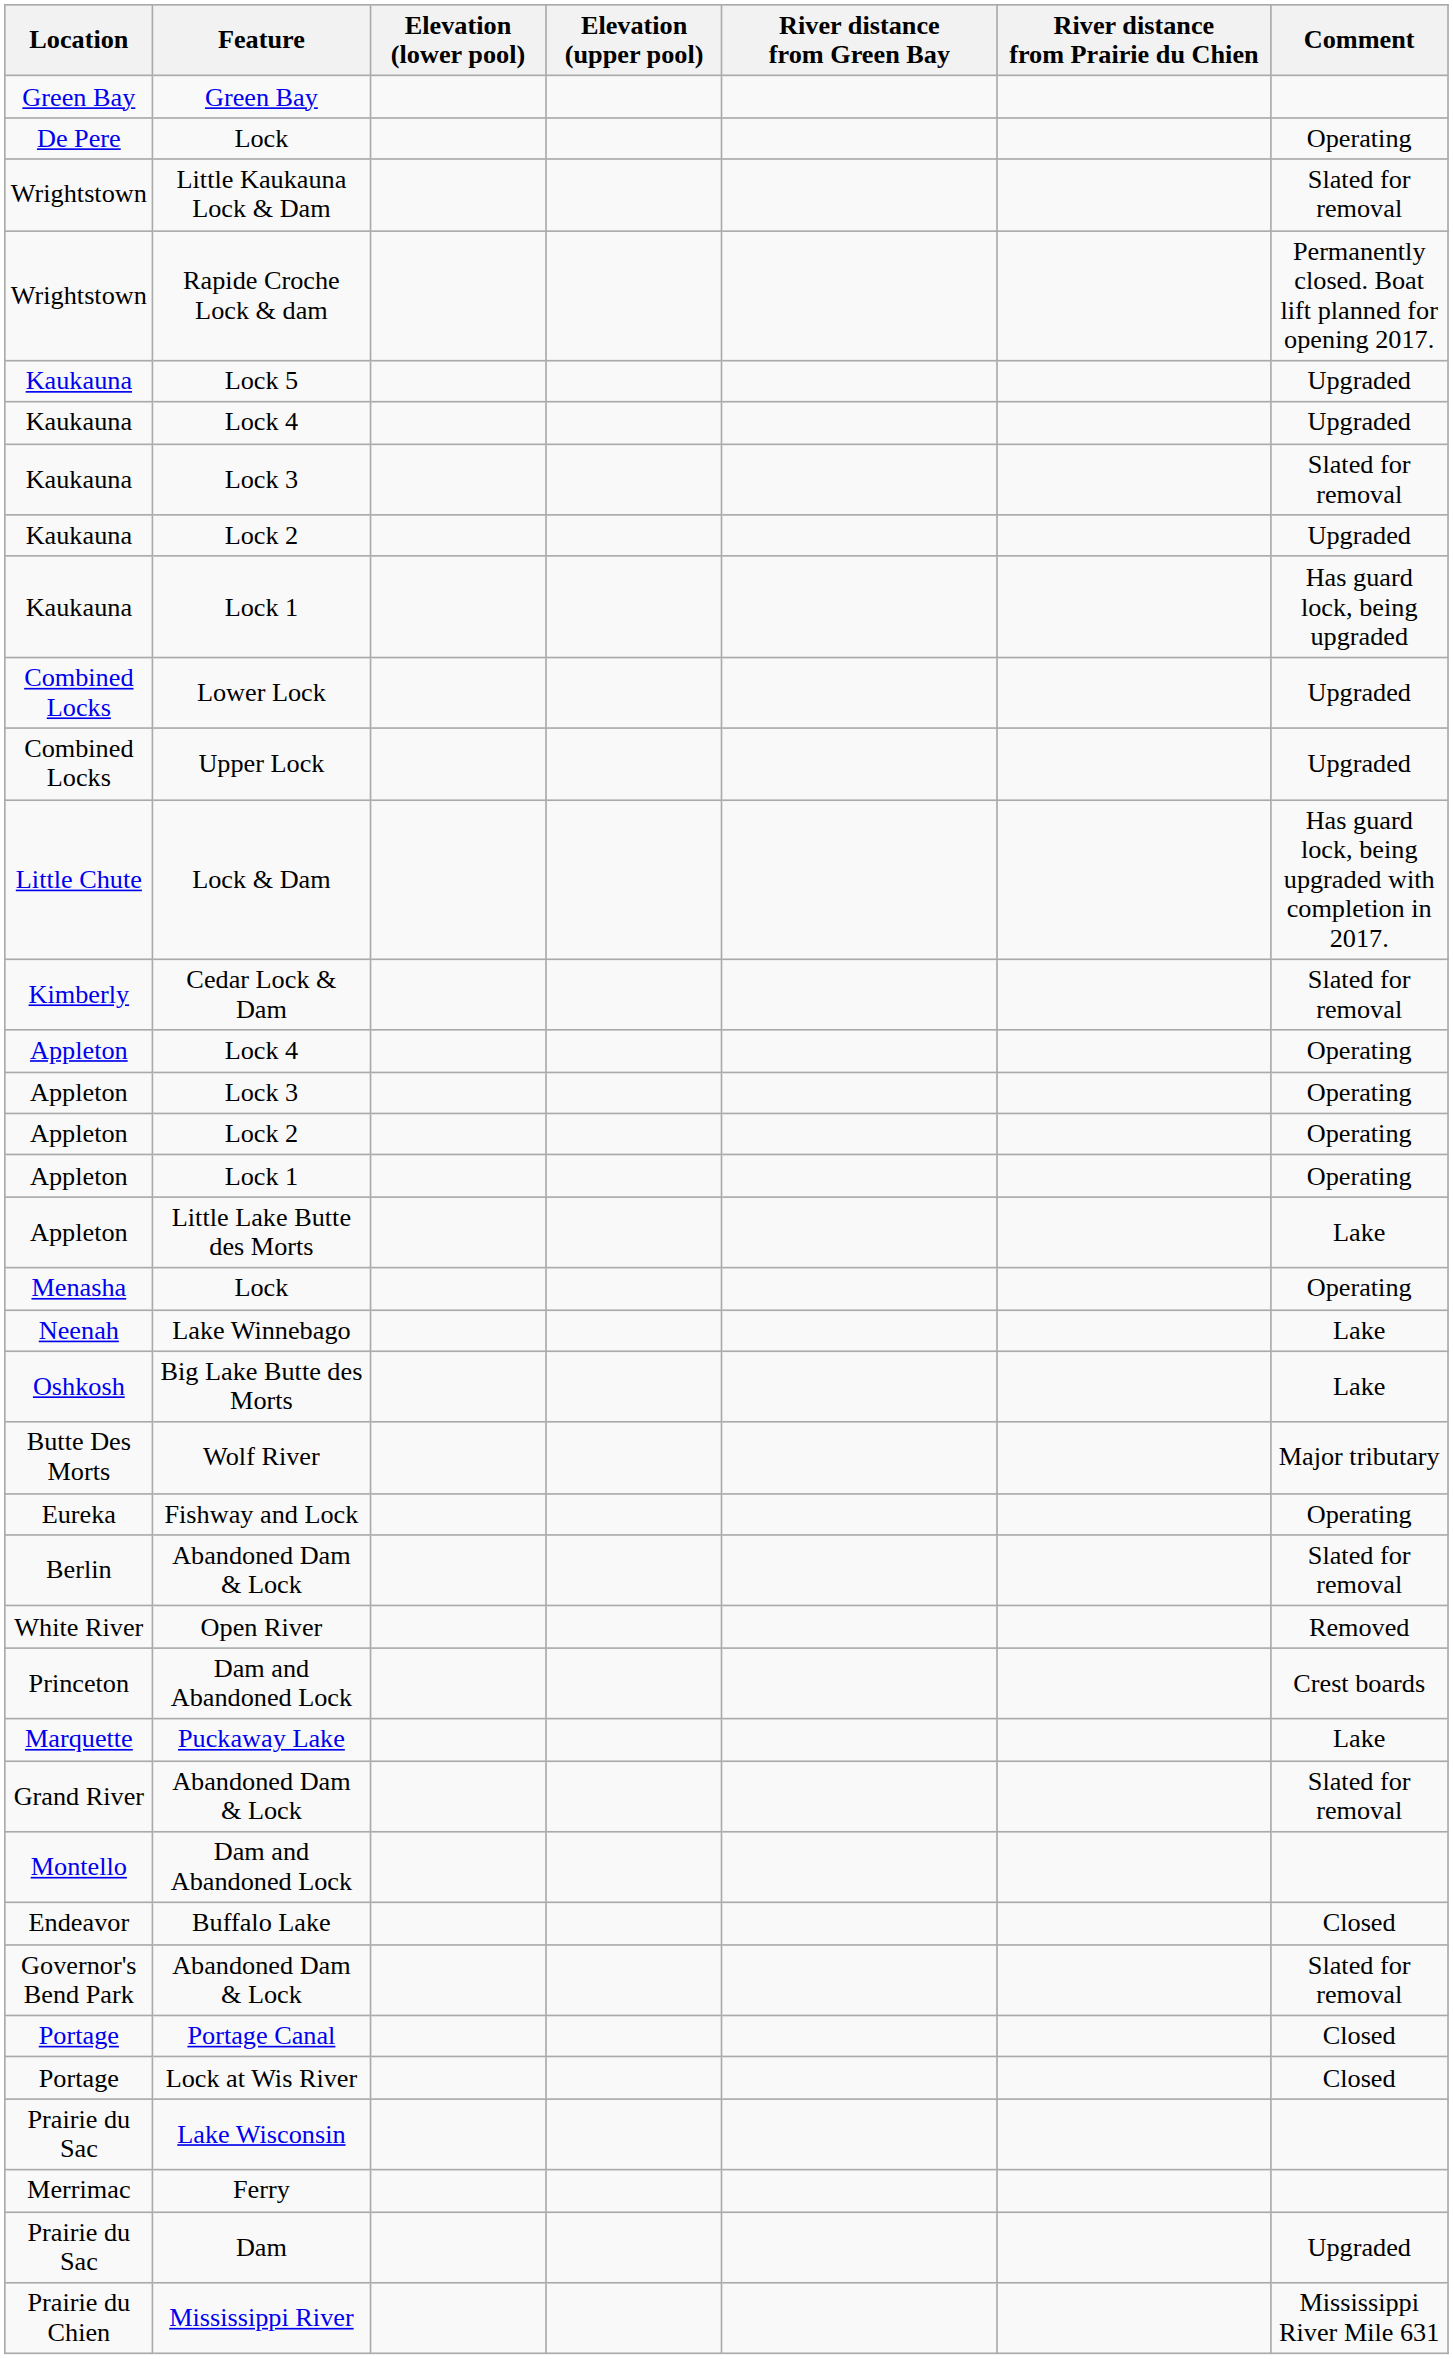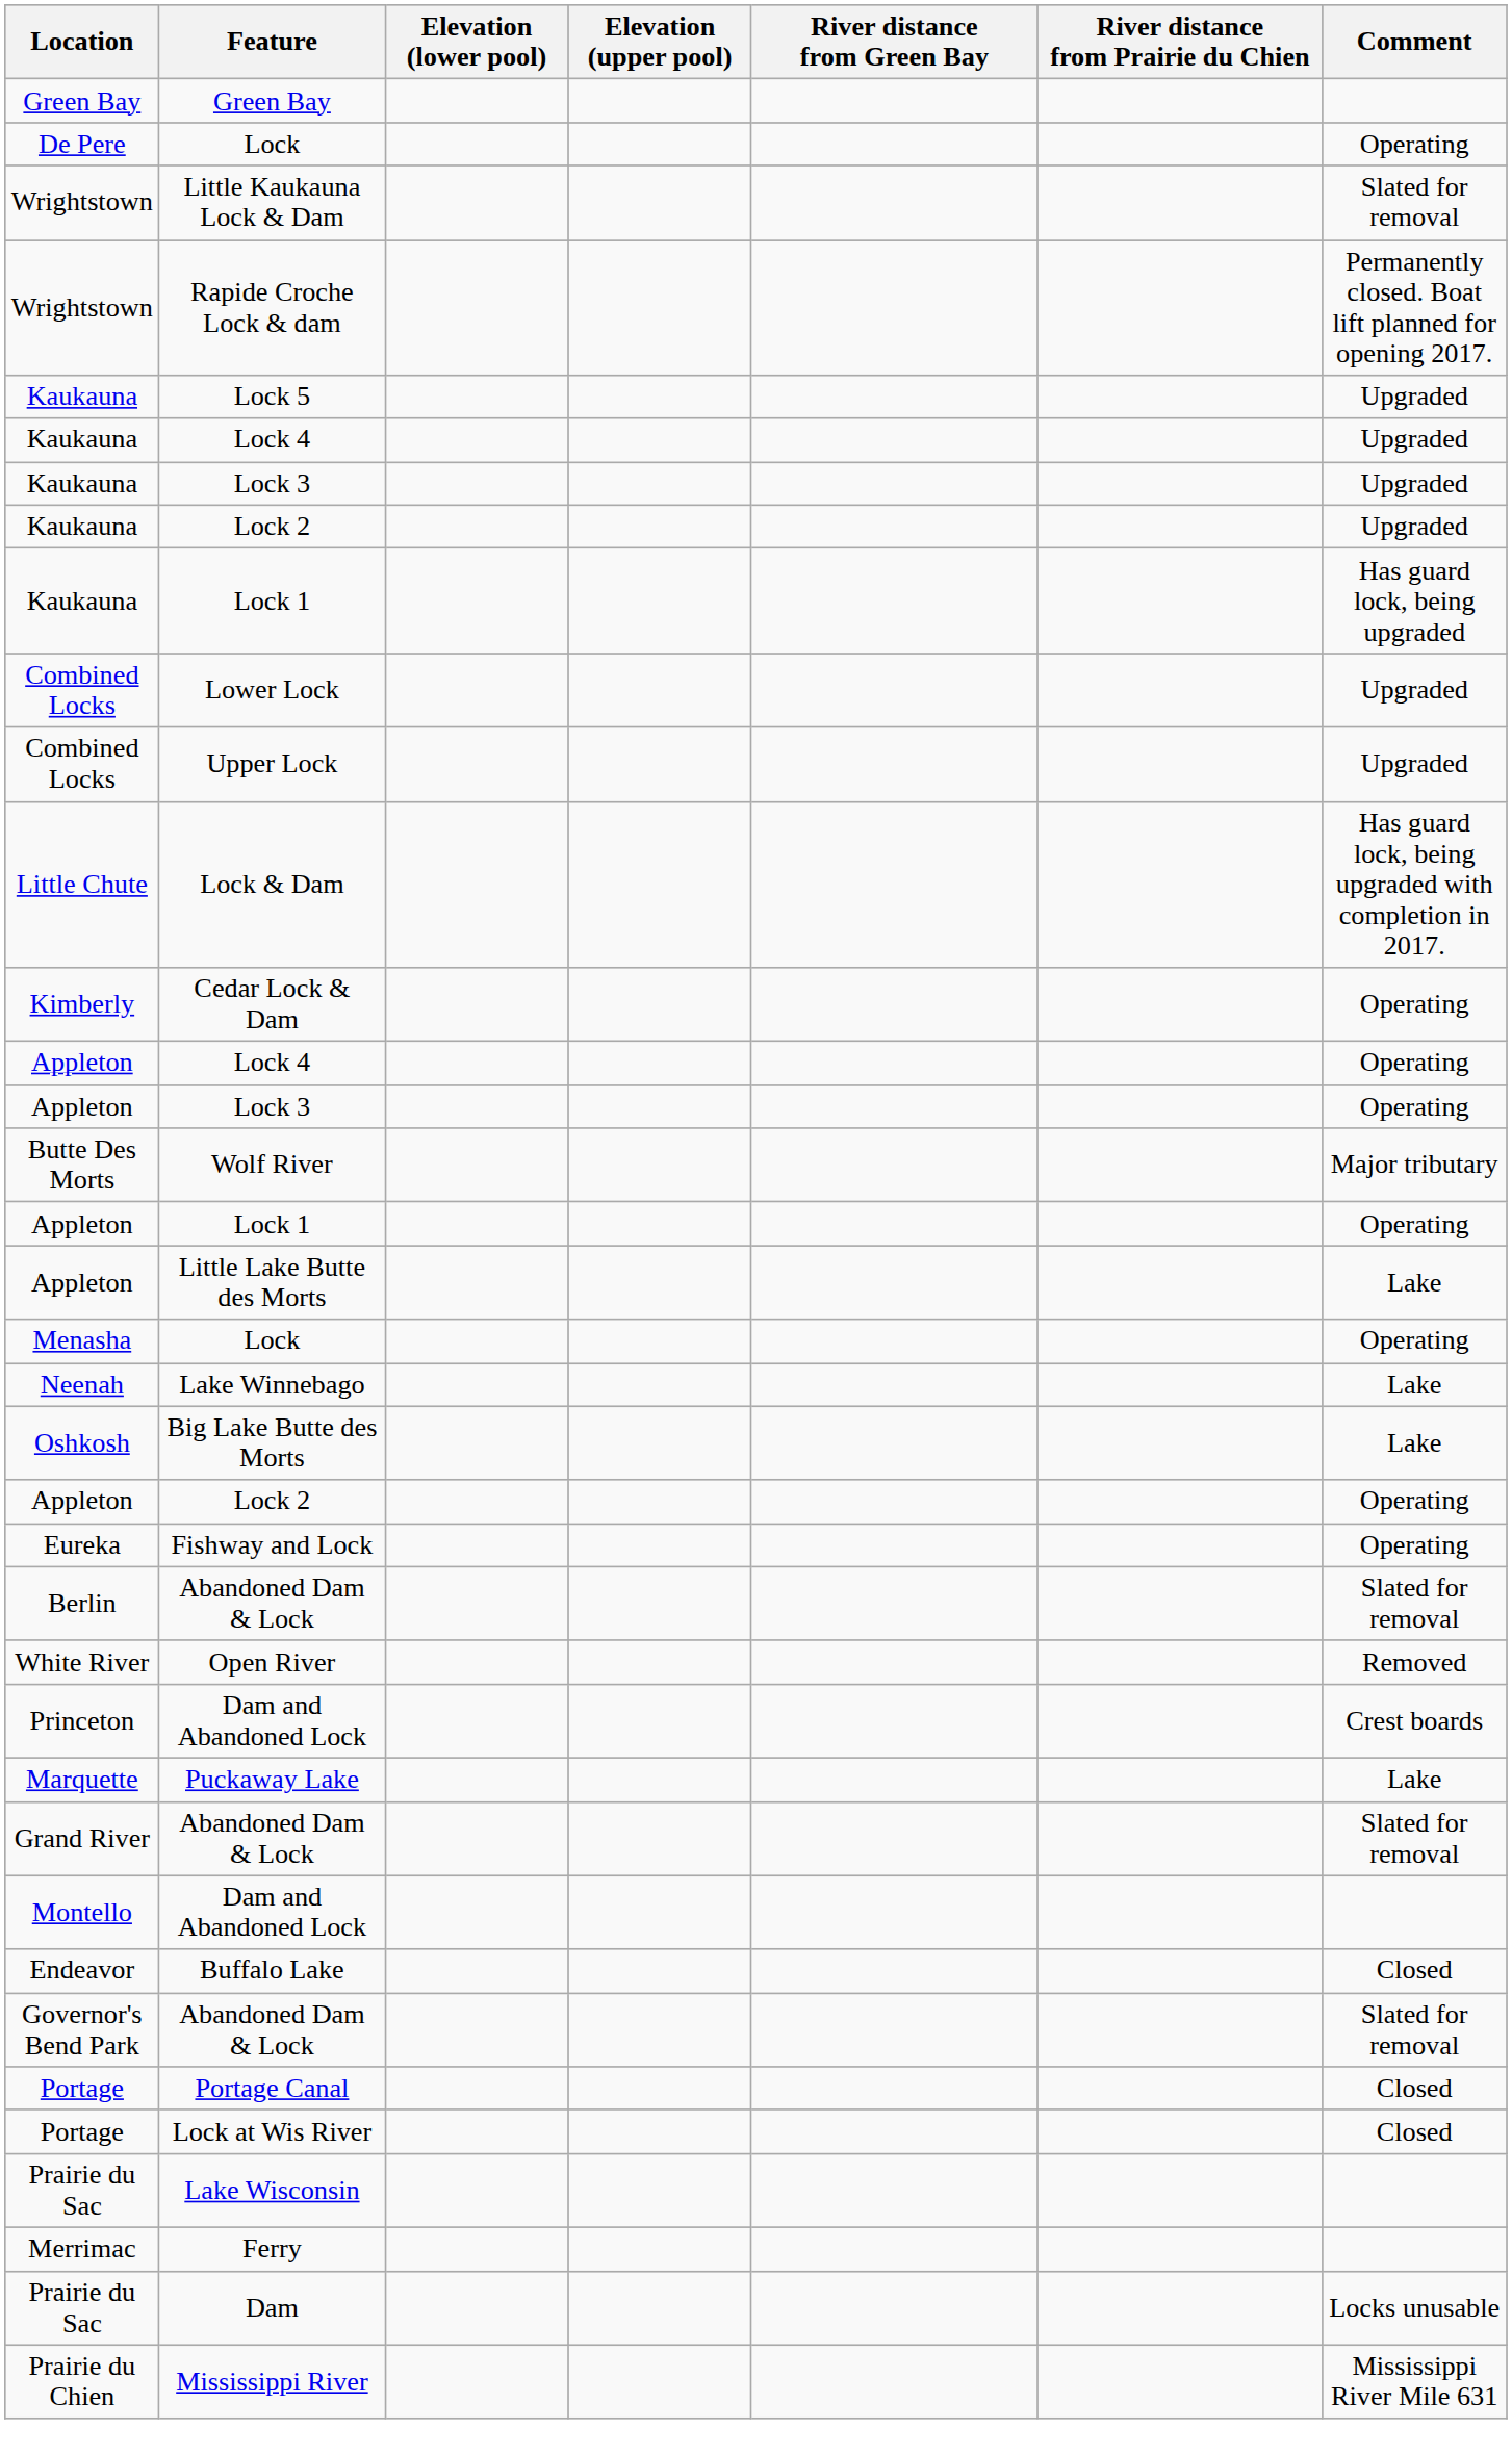 <table class="wikitable" style="text-align:center">
 <tr>
 <th width="75";>Location</th>
 <th width="125">Feature</th>
 <th width="100">Elevation<br>(lower pool)</th>
 <th width="100">Elevation<br>(upper pool)</th>
 <th width="160">River distance<br>from Green Bay</th>
 <th width="160">River distance<br>from Prairie du Chien</th>
 <th width="100">Comment</th>
 </tr>
 <tr>
 <td><a href='#'>Green Bay</a></td>
 <td><a href='#'>Green Bay</a></td>
 <td></td>
 <td></td>
 <td></td>
 <td></td>
 <td></td>
 </tr>
 <tr>
 <td><a href='#'>De Pere</a></td>
 <td>Lock</td>
 <td></td>
 <td></td>
 <td></td>
 <td></td>
 <td>Operating</td>
 </tr>
 <tr>
 <td>Wrightstown</td>
 <td>Little Kaukauna Lock & Dam</td>
 <td></td>
 <td></td>
 <td></td>
 <td></td>
 <td>Slated for removal</td>
 </tr>
 <tr>
 <td>Wrightstown</td>
 <td>Rapide Croche Lock & dam</td>
 <td></td>
 <td></td>
 <td></td>
 <td></td>
 <td>Permanently closed. Boat lift planned for opening 2017.</td>
 </tr>
 <tr>
 <td><a href='#'>Kaukauna</a></td>
 <td>Lock 5</td>
 <td></td>
 <td></td>
 <td></td>
 <td></td>
 <td>Upgraded</td>
 </tr>
 <tr>
 <td>Kaukauna</td>
 <td>Lock 4</td>
 <td></td>
 <td></td>
 <td></td>
 <td></td>
 <td>Upgraded</td>
 </tr>
 <tr>
 <td>Kaukauna</td>
 <td>Lock 3</td>
 <td></td>
 <td></td>
 <td></td>
 <td></td>
-<td>Slated for removal</td>
+<td>Upgraded</td>
 </tr>
 <tr>
 <td>Kaukauna</td>
 <td>Lock 2</td>
 <td></td>
 <td></td>
 <td></td>
 <td></td>
 <td>Upgraded</td>
 </tr>
 <tr>
 <td>Kaukauna</td>
 <td>Lock 1</td>
 <td></td>
 <td></td>
 <td></td>
 <td></td>
 <td>Has guard lock, being upgraded</td>
 </tr>
 <tr>
 <td><a href='#'>Combined Locks</a></td>
 <td>Lower Lock</td>
 <td></td>
 <td></td>
 <td></td>
 <td></td>
 <td>Upgraded</td>
 </tr>
 <tr>
 <td>Combined Locks</td>
 <td>Upper Lock</td>
 <td></td>
 <td></td>
 <td></td>
 <td></td>
 <td>Upgraded</td>
 </tr>
 <tr>
 <td><a href='#'>Little Chute</a></td>
 <td>Lock & Dam</td>
 <td></td>
 <td></td>
 <td></td>
 <td></td>
 <td>Has guard lock, being upgraded with completion in 2017.</td>
 </tr>
 <tr>
 <td><a href='#'>Kimberly</a></td>
 <td>Cedar Lock & Dam</td>
 <td></td>
 <td></td>
 <td></td>
 <td></td>
-<td>Slated for removal</td>
+<td>Operating</td>
 </tr>
 <tr>
 <td><a href='#'>Appleton</a></td>
 <td>Lock 4</td>
 <td></td>
 <td></td>
 <td></td>
 <td></td>
 <td>Operating</td>
 </tr>
 <tr>
 <td>Appleton</td>
 <td>Lock 3</td>
 <td></td>
 <td></td>
 <td></td>
 <td></td>
 <td>Operating</td>
 </tr>
 <tr>
-<td>Appleton</td>
-<td>Lock 2</td>
+<td>Butte Des Morts</td>
+<td>Wolf River</td>
 <td></td>
 <td></td>
 <td></td>
 <td></td>
-<td>Operating</td>
+<td>Major tributary</td>
 </tr>
 <tr>
 <td>Appleton</td>
 <td>Lock 1</td>
 <td></td>
 <td></td>
 <td></td>
 <td></td>
 <td>Operating</td>
 </tr>
 <tr>
 <td>Appleton</td>
 <td>Little Lake Butte des Morts</td>
 <td></td>
 <td></td>
 <td></td>
 <td></td>
 <td>Lake</td>
 </tr>
 <tr>
 <td><a href='#'>Menasha</a></td>
 <td>Lock</td>
 <td></td>
 <td></td>
 <td></td>
 <td></td>
 <td>Operating</td>
 </tr>
 <tr>
 <td><a href='#'>Neenah</a></td>
 <td>Lake Winnebago</td>
 <td></td>
 <td></td>
 <td></td>
 <td></td>
 <td>Lake</td>
 </tr>
 <tr>
 <td><a href='#'>Oshkosh</a></td>
 <td>Big Lake Butte des Morts</td>
 <td></td>
 <td></td>
 <td></td>
 <td></td>
 <td>Lake</td>
 </tr>
 <tr>
-<td>Butte Des Morts</td>
-<td>Wolf River</td>
+<td>Appleton</td>
+<td>Lock 2</td>
 <td></td>
 <td></td>
 <td></td>
 <td></td>
-<td>Major tributary</td>
+<td>Operating</td>
 </tr>
 <tr>
 <td>Eureka</td>
 <td>Fishway and Lock</td>
 <td></td>
 <td></td>
 <td></td>
 <td></td>
 <td>Operating</td>
 </tr>
 <tr>
 <td>Berlin</td>
 <td>Abandoned Dam & Lock</td>
 <td></td>
 <td></td>
 <td></td>
 <td></td>
 <td>Slated for removal</td>
 </tr>
 <tr>
 <td>White River</td>
 <td>Open River</td>
 <td></td>
 <td></td>
 <td></td>
 <td></td>
 <td>Removed</td>
 </tr>
 <tr>
 <td>Princeton</td>
 <td>Dam and Abandoned Lock</td>
 <td></td>
 <td></td>
 <td></td>
 <td></td>
 <td>Crest boards</td>
 </tr>
 <tr>
 <td><a href='#'>Marquette</a></td>
 <td><a href='#'>Puckaway Lake</a></td>
 <td></td>
 <td></td>
 <td></td>
 <td></td>
 <td>Lake</td>
 </tr>
 <tr>
 <td>Grand River</td>
 <td>Abandoned Dam & Lock</td>
 <td></td>
 <td></td>
 <td></td>
 <td></td>
 <td>Slated for removal</td>
 </tr>
 <tr>
 <td><a href='#'>Montello</a></td>
 <td>Dam and Abandoned Lock</td>
 <td></td>
 <td></td>
 <td></td>
 <td></td>
 <td></td>
 </tr>
 <tr>
 <td>Endeavor</td>
 <td>Buffalo Lake</td>
 <td></td>
 <td></td>
 <td></td>
 <td></td>
 <td>Closed</td>
 </tr>
 <tr>
 <td>Governor's Bend Park</td>
 <td>Abandoned Dam & Lock</td>
 <td></td>
 <td></td>
 <td></td>
 <td></td>
 <td>Slated for removal</td>
 </tr>
 <tr>
 <td><a href='#'>Portage</a></td>
 <td><a href='#'>Portage Canal</a></td>
 <td></td>
 <td></td>
 <td></td>
 <td></td>
 <td>Closed</td>
 </tr>
 <tr>
 <td>Portage</td>
 <td>Lock at Wis River</td>
 <td></td>
 <td></td>
 <td></td>
 <td></td>
 <td>Closed</td>
 </tr>
 <tr>
 <td>Prairie du Sac</td>
 <td><a href='#'>Lake Wisconsin</a></td>
 <td></td>
 <td></td>
 <td></td>
 <td></td>
 <td></td>
 </tr>
 <tr>
 <td>Merrimac</td>
 <td>Ferry</td>
 <td></td>
 <td></td>
 <td></td>
 <td></td>
 <td></td>
 </tr>
 <tr>
 <td>Prairie du Sac</td>
 <td>Dam</td>
 <td></td>
 <td></td>
 <td></td>
 <td></td>
-<td>Upgraded</td>
+<td>Locks unusable</td>
 </tr>
 <tr>
 <td>Prairie du Chien</td>
 <td><a href='#'>Mississippi River</a></td>
 <td></td>
 <td></td>
 <td></td>
 <td></td>
 <td>Mississippi River Mile 631</td>
 </tr>
 </table>
